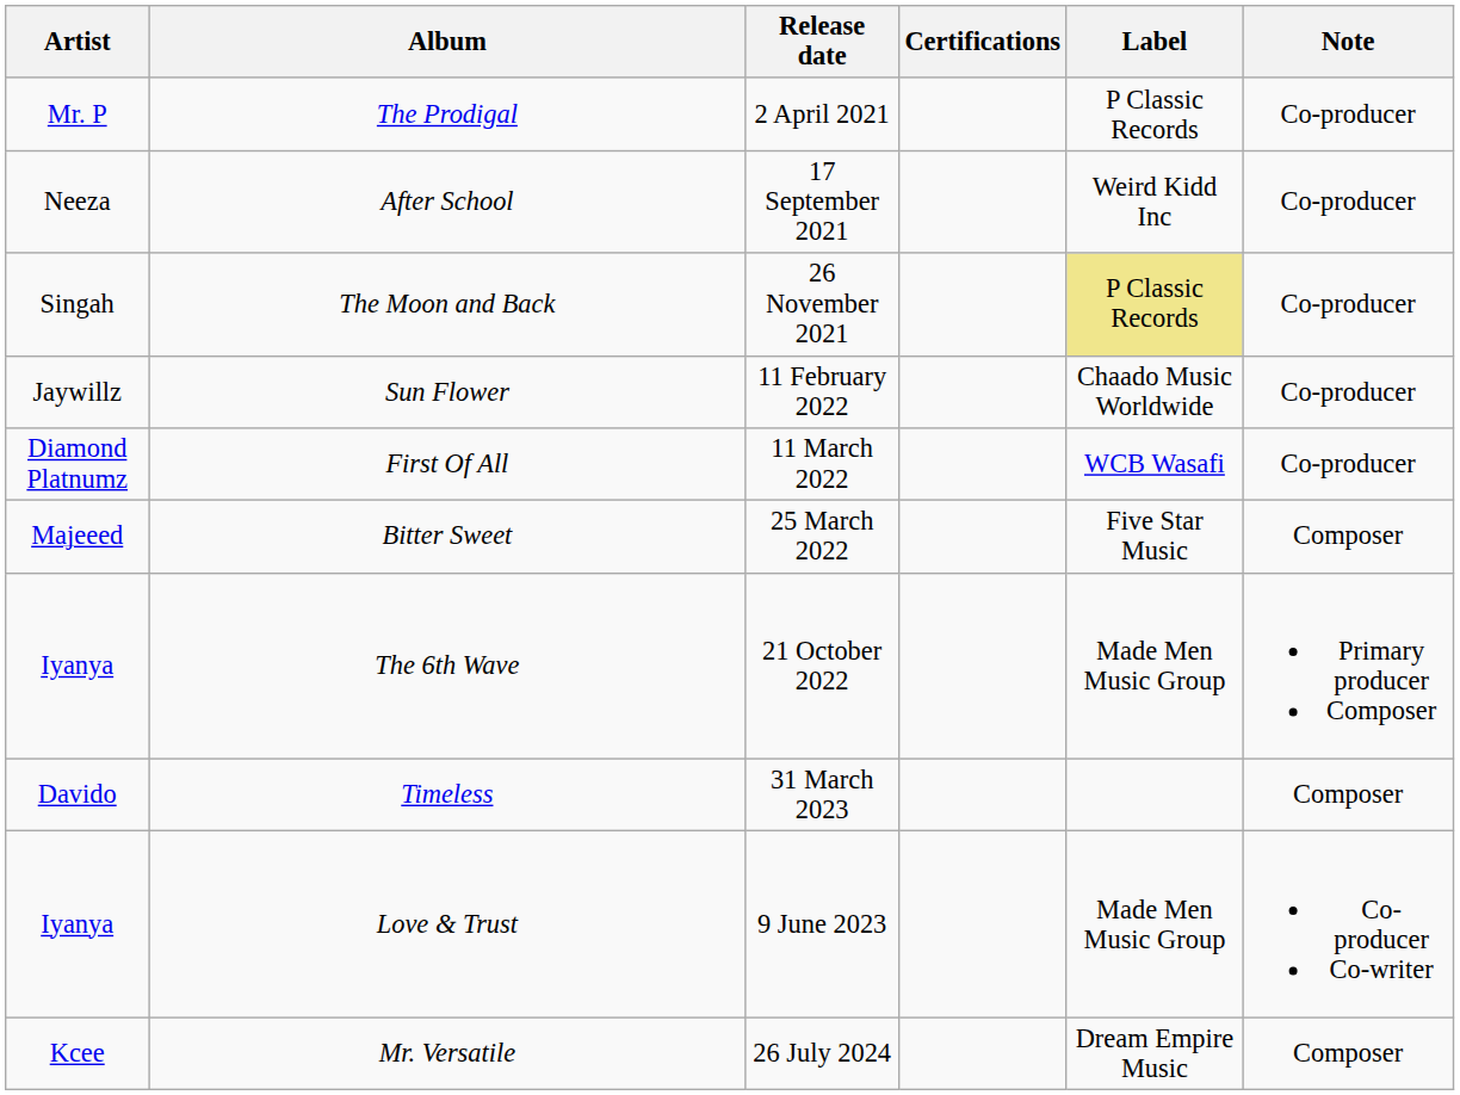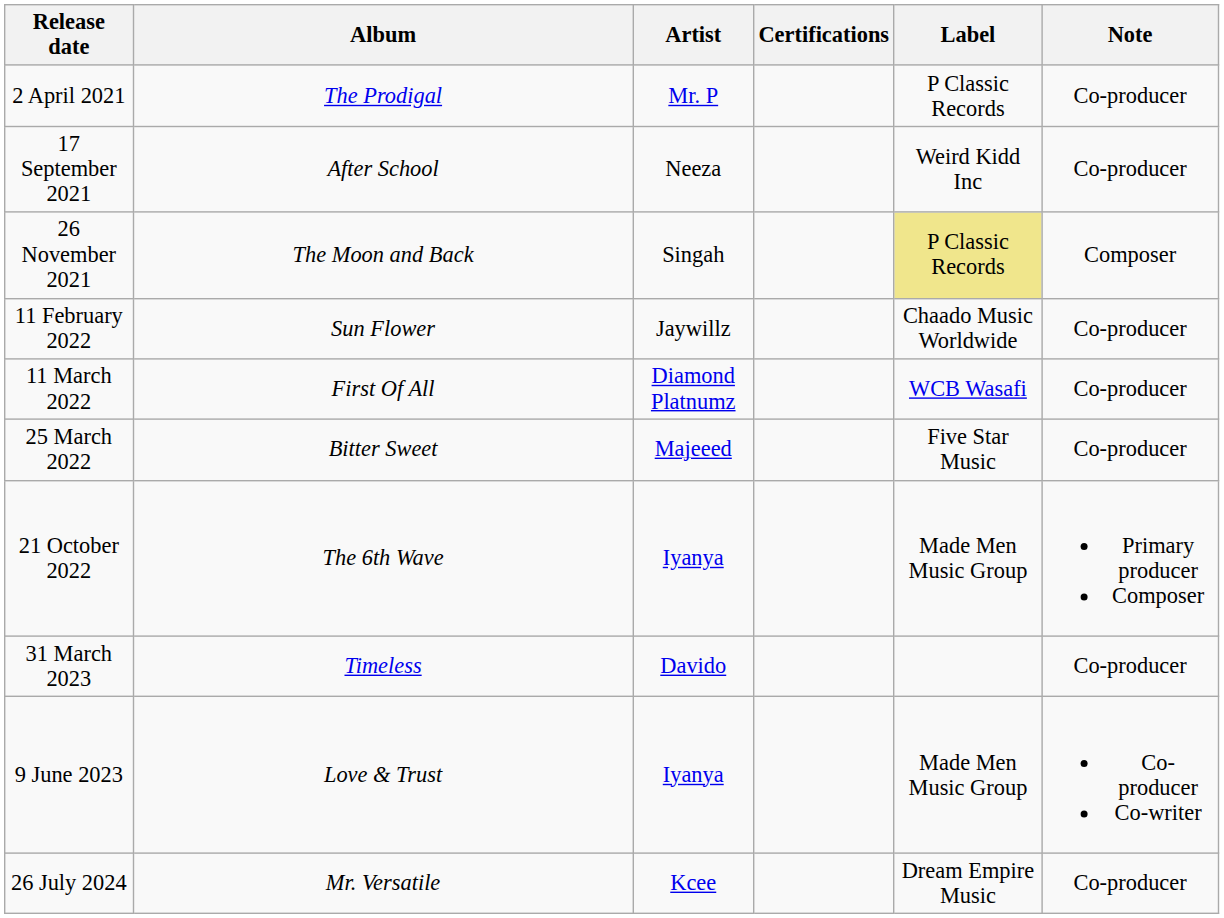 <table class="wikitable plainrowheaders" style="text-align:center;" border="1">
 <tr>
+<th>Release date</th>
+<th width="350">Album</th>
 <th>Artist</th>
-<th width="350">Album</th>
-<th>Release date</th>
 <th>Certifications</th>
 <th>Label</th>
 <th>Note</th>
 </tr>
 <tr>
+<td>2 April 2021</td>
+<td><em><a href='#'>The Prodigal</a></em></td>
 <td><a href='#'>Mr. P</a></td>
-<td><em><a href='#'>The Prodigal</a></em></td>
-<td>2 April 2021</td>
 <td></td>
 <td>P Classic Records</td>
 <td>Co-producer</td>
 </tr>
 <tr>
+<td>17 September 2021</td>
+<td><em>After School</em></td>
 <td>Neeza</td>
-<td><em>After School</em></td>
-<td>17 September 2021</td>
 <td></td>
 <td>Weird Kidd Inc</td>
 <td>Co-producer</td>
 </tr>
 <tr>
+<td>26 November 2021</td>
+<td><em>The Moon and Back</em></td>
 <td>Singah</td>
-<td><em>The Moon and Back</em></td>
-<td>26 November 2021</td>
 <td></td>
 <td style="background: khaki;">P Classic Records</td>
-<td>Co-producer</td>
+<td>Composer</td>
 </tr>
 <tr>
+<td>11 February 2022</td>
+<td><em>Sun Flower</em></td>
 <td>Jaywillz</td>
-<td><em>Sun Flower</em></td>
-<td>11 February 2022</td>
 <td></td>
 <td>Chaado Music Worldwide</td>
 <td>Co-producer</td>
 </tr>
 <tr>
+<td>11 March 2022</td>
+<td><em>First Of All</em></td>
 <td><a href='#'>Diamond Platnumz</a></td>
-<td><em>First Of All</em></td>
-<td>11 March 2022</td>
 <td></td>
 <td><a href='#'>WCB Wasafi</a></td>
 <td>Co-producer</td>
 </tr>
 <tr>
+<td>25 March 2022</td>
+<td><em>Bitter Sweet</em></td>
 <td><a href='#'>Majeeed</a></td>
-<td><em>Bitter Sweet</em></td>
-<td>25 March 2022</td>
 <td></td>
 <td>Five Star Music</td>
-<td>Composer</td>
+<td>Co-producer</td>
 </tr>
 <tr>
+<td>21 October 2022</td>
+<td><em>The 6th Wave</em></td>
 <td><a href='#'>Iyanya</a></td>
-<td><em>The 6th Wave</em></td>
-<td>21 October 2022</td>
 <td></td>
 <td>Made Men Music Group</td>
 <td><br><ul><li>Primary producer</li><li>Composer</li></ul></td>
 </tr>
 <tr>
+<td>31 March 2023</td>
+<td><em><a href='#'>Timeless</a></em></td>
 <td><a href='#'>Davido</a></td>
-<td><em><a href='#'>Timeless</a></em></td>
-<td>31 March 2023</td>
 <td></td>
 <td></td>
-<td>Composer</td>
+<td>Co-producer</td>
 </tr>
 <tr>
+<td>9 June 2023</td>
+<td><em>Love & Trust</em></td>
 <td><a href='#'>Iyanya</a></td>
-<td><em>Love & Trust</em></td>
-<td>9 June 2023</td>
 <td></td>
 <td>Made Men Music Group</td>
 <td><br><ul><li>Co-producer</li><li>Co-writer</li></ul></td>
 </tr>
 <tr>
+<td>26 July 2024</td>
+<td><em>Mr. Versatile</em></td>
 <td><a href='#'>Kcee</a></td>
-<td><em>Mr. Versatile</em></td>
-<td>26 July 2024</td>
 <td></td>
 <td>Dream Empire Music</td>
-<td>Composer</td>
+<td>Co-producer</td>
 </tr>
 </table>
